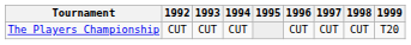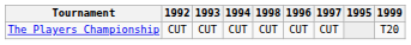 <table class="wikitable" style="font-size:95%;text-align:center;">
 <tr>
 <th>Tournament</th>
 <th>1992</th>
 <th>1993</th>
 <th>1994</th>
-<th>1995</th>
+<th>1998</th>
 <th>1996</th>
 <th>1997</th>
-<th>1998</th>
+<th>1995</th>
 <th>1999</th>
 </tr>
 <tr>
 <td align=left><a href='#'>The Players Championship</a></td>
 <td>CUT</td>
 <td>CUT</td>
 <td>CUT</td>
-<td style="background:#eeeeee;"></td>
 <td>CUT</td>
 <td>CUT</td>
 <td>CUT</td>
+<td style="background:#eeeeee;"></td>
 <td>T20</td>
 </tr>
 </table>
